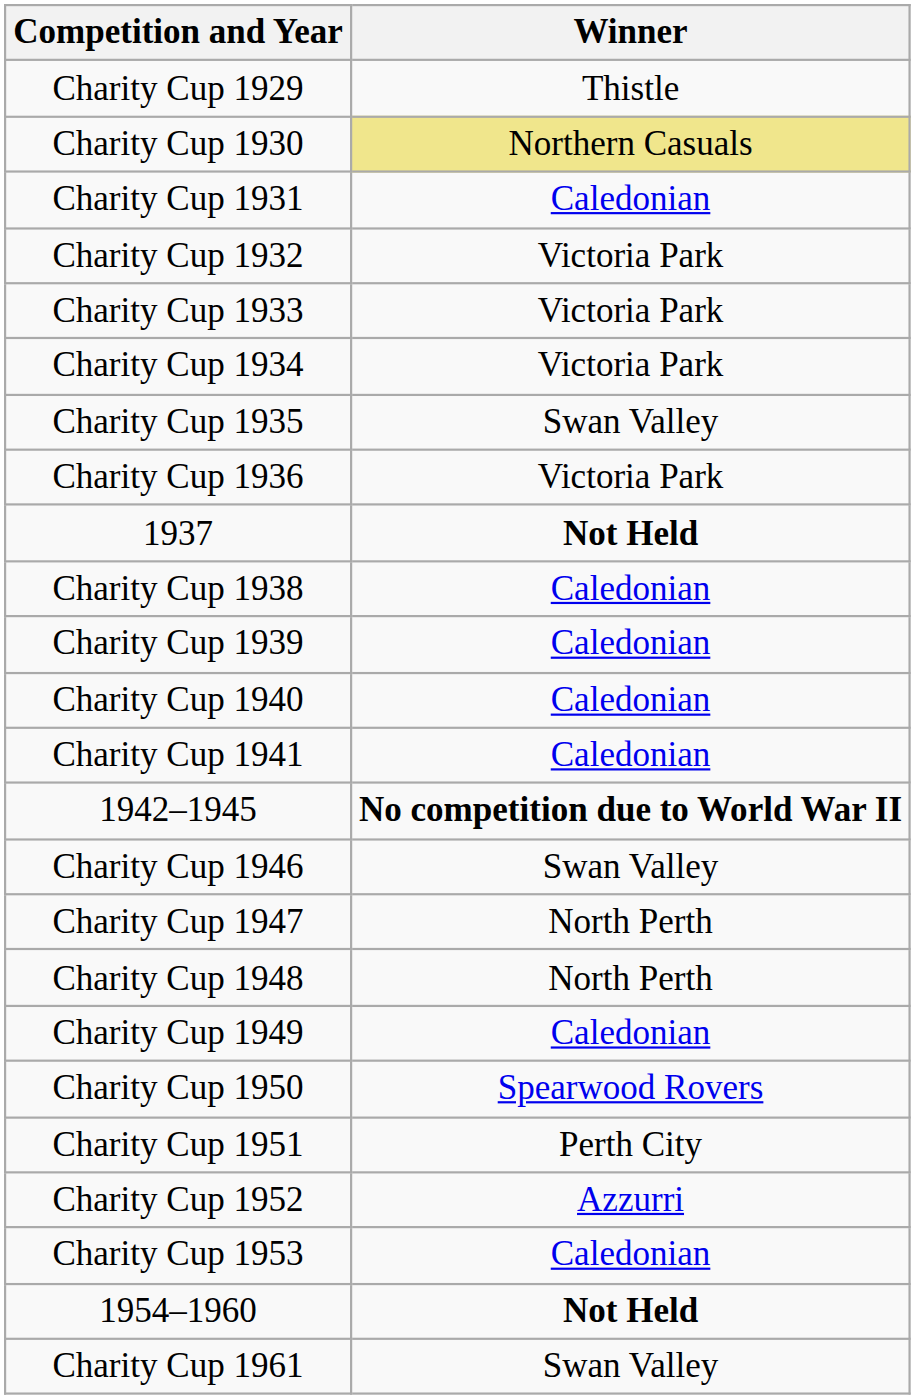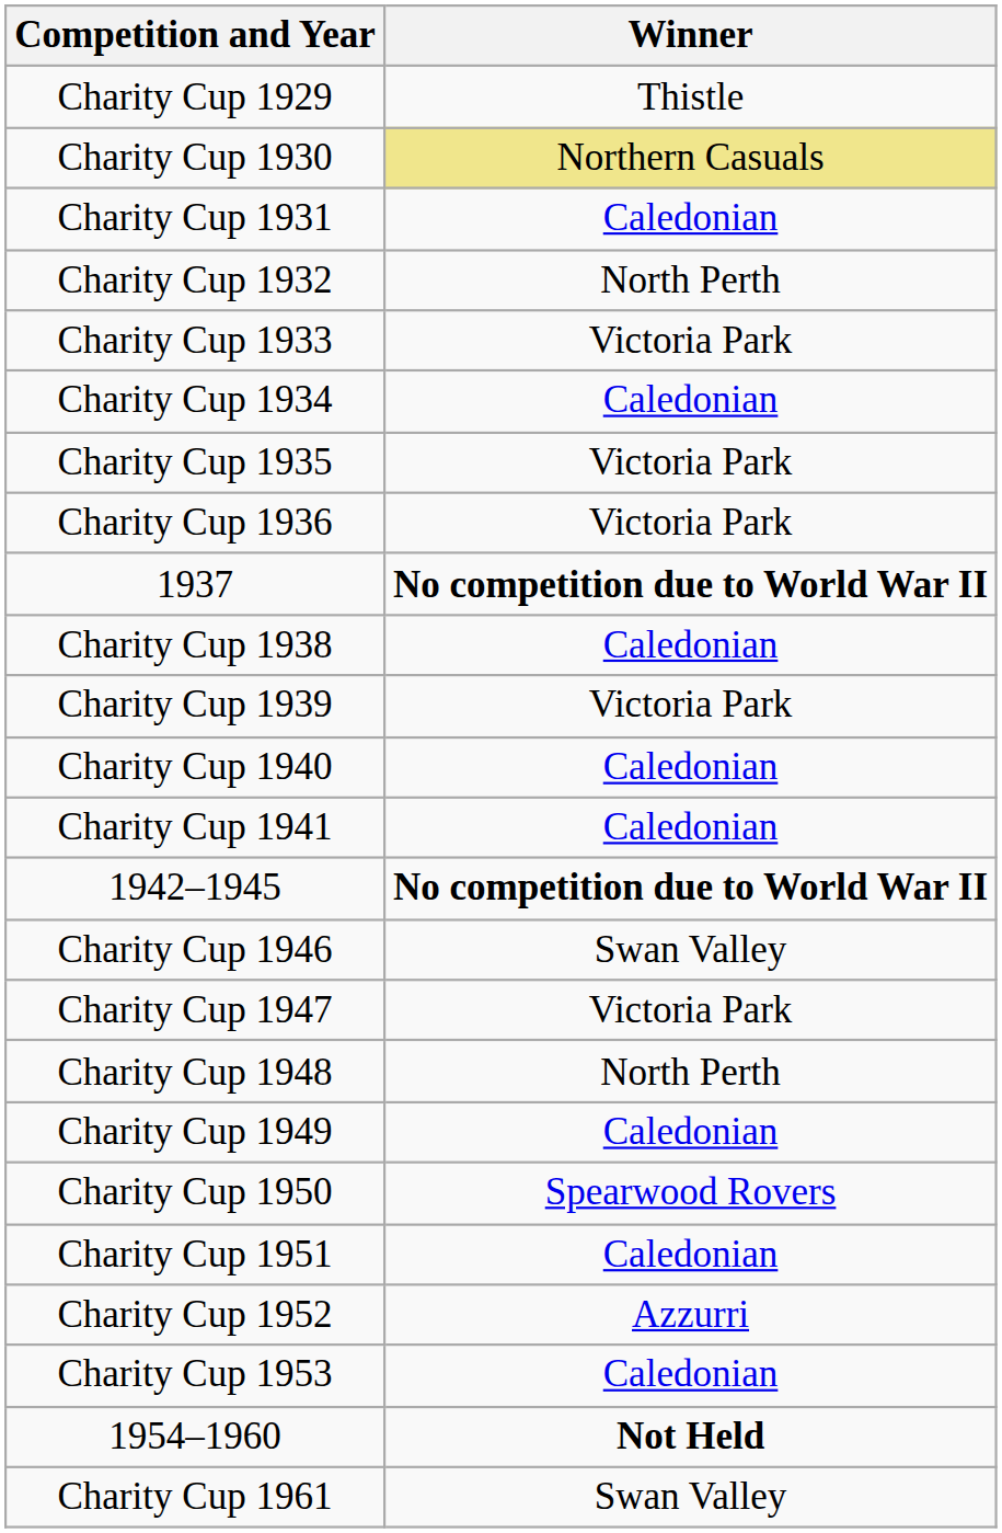 <table class="wikitable" style="text-align:center">
 <tr>
 <th>Competition and Year</th>
 <th>Winner</th>
 </tr>
 <tr>
 <td>Charity Cup 1929</td>
 <td>Thistle</td>
 </tr>
 <tr>
 <td>Charity Cup 1930</td>
 <td style="background: khaki;">Northern Casuals</td>
 </tr>
 <tr>
 <td>Charity Cup 1931</td>
 <td><a href='#'>Caledonian</a></td>
 </tr>
 <tr>
 <td>Charity Cup 1932</td>
-<td>Victoria Park</td>
+<td>North Perth</td>
 </tr>
 <tr>
 <td>Charity Cup 1933</td>
 <td>Victoria Park</td>
 </tr>
 <tr>
 <td>Charity Cup 1934</td>
-<td>Victoria Park</td>
+<td><a href='#'>Caledonian</a></td>
 </tr>
 <tr>
 <td>Charity Cup 1935</td>
-<td>Swan Valley</td>
+<td>Victoria Park</td>
 </tr>
 <tr>
 <td>Charity Cup 1936</td>
 <td>Victoria Park</td>
 </tr>
 <tr>
 <td>1937</td>
-<td><strong>Not Held</strong></td>
+<td><strong>No competition due to World War II</strong></td>
 </tr>
 <tr>
 <td>Charity Cup 1938</td>
 <td><a href='#'>Caledonian</a></td>
 </tr>
 <tr>
 <td>Charity Cup 1939</td>
-<td><a href='#'>Caledonian</a></td>
+<td>Victoria Park</td>
 </tr>
 <tr>
 <td>Charity Cup 1940</td>
 <td><a href='#'>Caledonian</a></td>
 </tr>
 <tr>
 <td>Charity Cup 1941</td>
 <td><a href='#'>Caledonian</a></td>
 </tr>
 <tr>
 <td>1942–1945</td>
 <td><strong>No competition due to World War II</strong></td>
 </tr>
 <tr>
 <td>Charity Cup 1946</td>
 <td>Swan Valley</td>
 </tr>
 <tr>
 <td>Charity Cup 1947</td>
-<td>North Perth</td>
+<td>Victoria Park</td>
 </tr>
 <tr>
 <td>Charity Cup 1948</td>
 <td>North Perth</td>
 </tr>
 <tr>
 <td>Charity Cup 1949</td>
 <td><a href='#'>Caledonian</a></td>
 </tr>
 <tr>
 <td>Charity Cup 1950</td>
 <td><a href='#'>Spearwood Rovers</a></td>
 </tr>
 <tr>
 <td>Charity Cup 1951</td>
-<td>Perth City</td>
+<td><a href='#'>Caledonian</a></td>
 </tr>
 <tr>
 <td>Charity Cup 1952</td>
 <td><a href='#'>Azzurri</a></td>
 </tr>
 <tr>
 <td>Charity Cup 1953</td>
 <td><a href='#'>Caledonian</a></td>
 </tr>
 <tr>
 <td>1954–1960</td>
 <td><strong>Not Held</strong></td>
 </tr>
 <tr>
 <td>Charity Cup 1961</td>
 <td>Swan Valley</td>
 </tr>
 </table>
